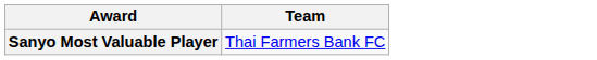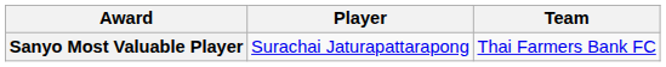 <table class="wikitable" style="text-align:center">
 <tr>
 <th>Award</th>
+<th>Player</th>
 <th>Team</th>
 </tr>
 <tr>
 <th>Sanyo Most Valuable Player</th>
+<td align=left> <a href='#'>Surachai Jaturapattarapong</a></td>
 <td align=left> <a href='#'>Thai Farmers Bank FC</a></td>
 </tr>
 </table>
